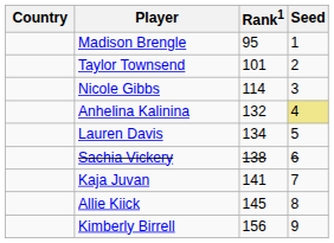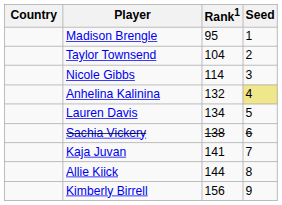 <table class="sortable wikitable">
 <tr>
 <th width="70">Country</th>
 <th width="175">Player</th>
 <th>Rank<sup>1</sup></th>
 <th>Seed</th>
 </tr>
 <tr>
 <td></td>
 <td><a href='#'>Madison Brengle</a></td>
 <td>95</td>
 <td>1</td>
 </tr>
 <tr>
 <td></td>
 <td><a href='#'>Taylor Townsend</a></td>
-<td>101</td>
+<td>104</td>
 <td>2</td>
 </tr>
 <tr>
 <td></td>
 <td><a href='#'>Nicole Gibbs</a></td>
 <td>114</td>
 <td>3</td>
 </tr>
 <tr>
 <td></td>
 <td><a href='#'>Anhelina Kalinina</a></td>
 <td>132</td>
 <td style="background: khaki;">4</td>
 </tr>
 <tr>
 <td></td>
 <td><a href='#'>Lauren Davis</a></td>
 <td>134</td>
 <td>5</td>
 </tr>
 <tr>
 <td><s></s></td>
 <td><s><a href='#'>Sachia Vickery</a></s></td>
 <td><s>138</s></td>
 <td><s>6</s></td>
 </tr>
 <tr>
 <td></td>
 <td><a href='#'>Kaja Juvan</a></td>
 <td>141</td>
 <td>7</td>
 </tr>
 <tr>
 <td></td>
 <td><a href='#'>Allie Kiick</a></td>
-<td>145</td>
+<td>144</td>
 <td>8</td>
 </tr>
 <tr>
 <td></td>
 <td><a href='#'>Kimberly Birrell</a></td>
 <td>156</td>
 <td>9</td>
 </tr>
 </table>
